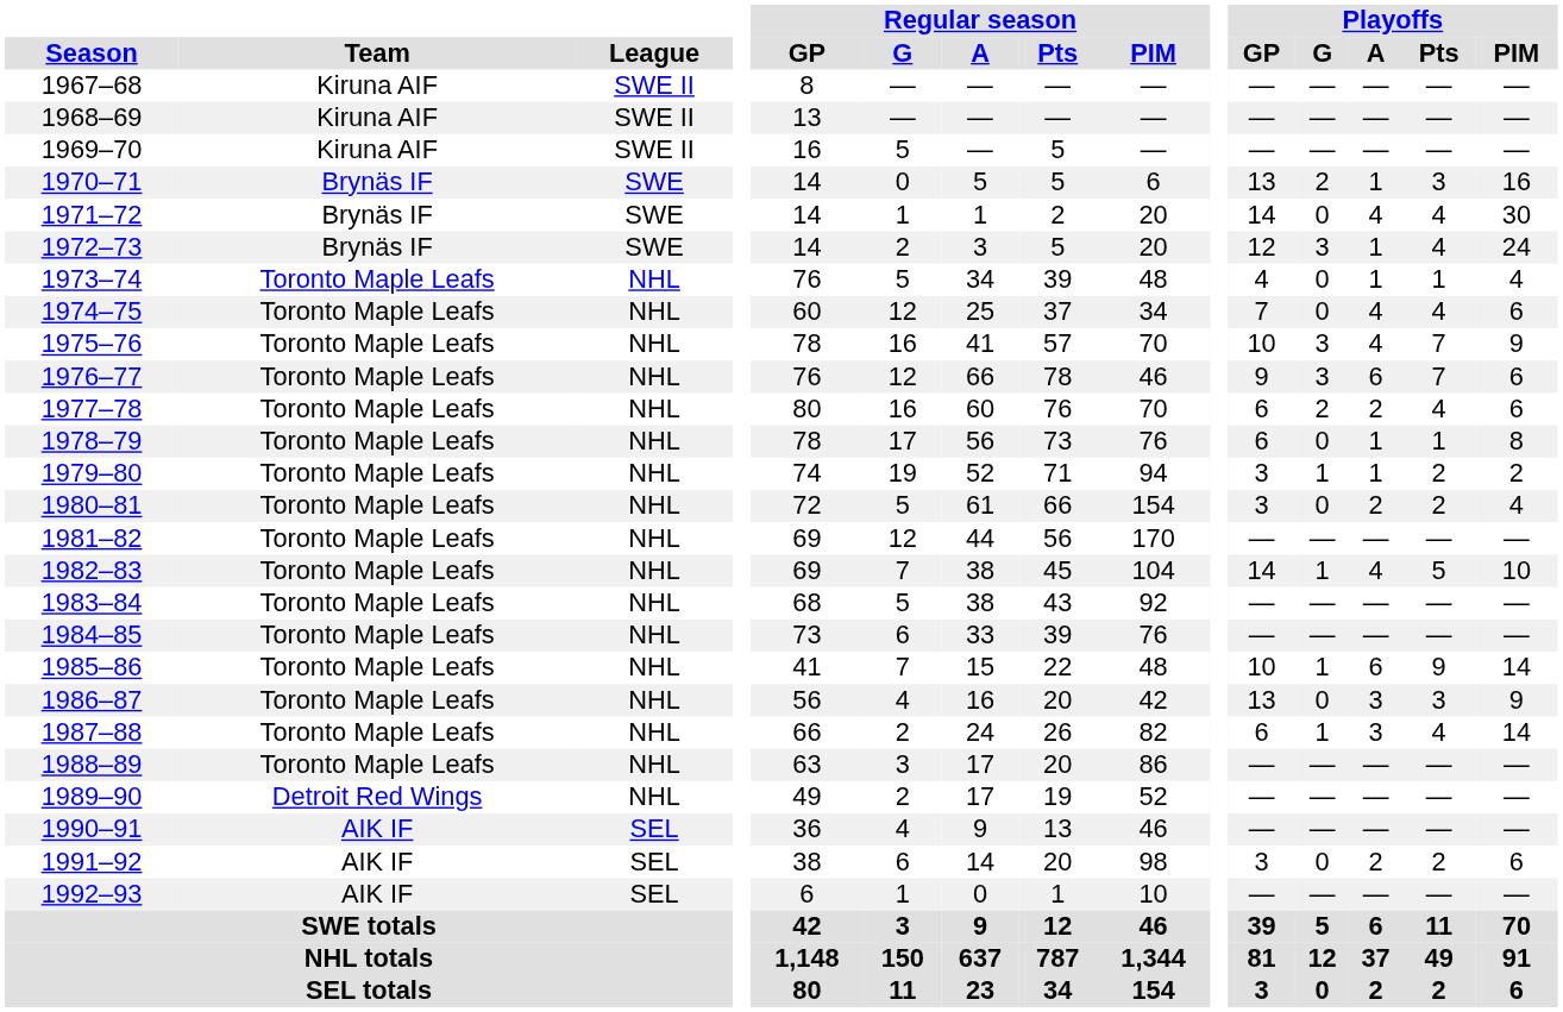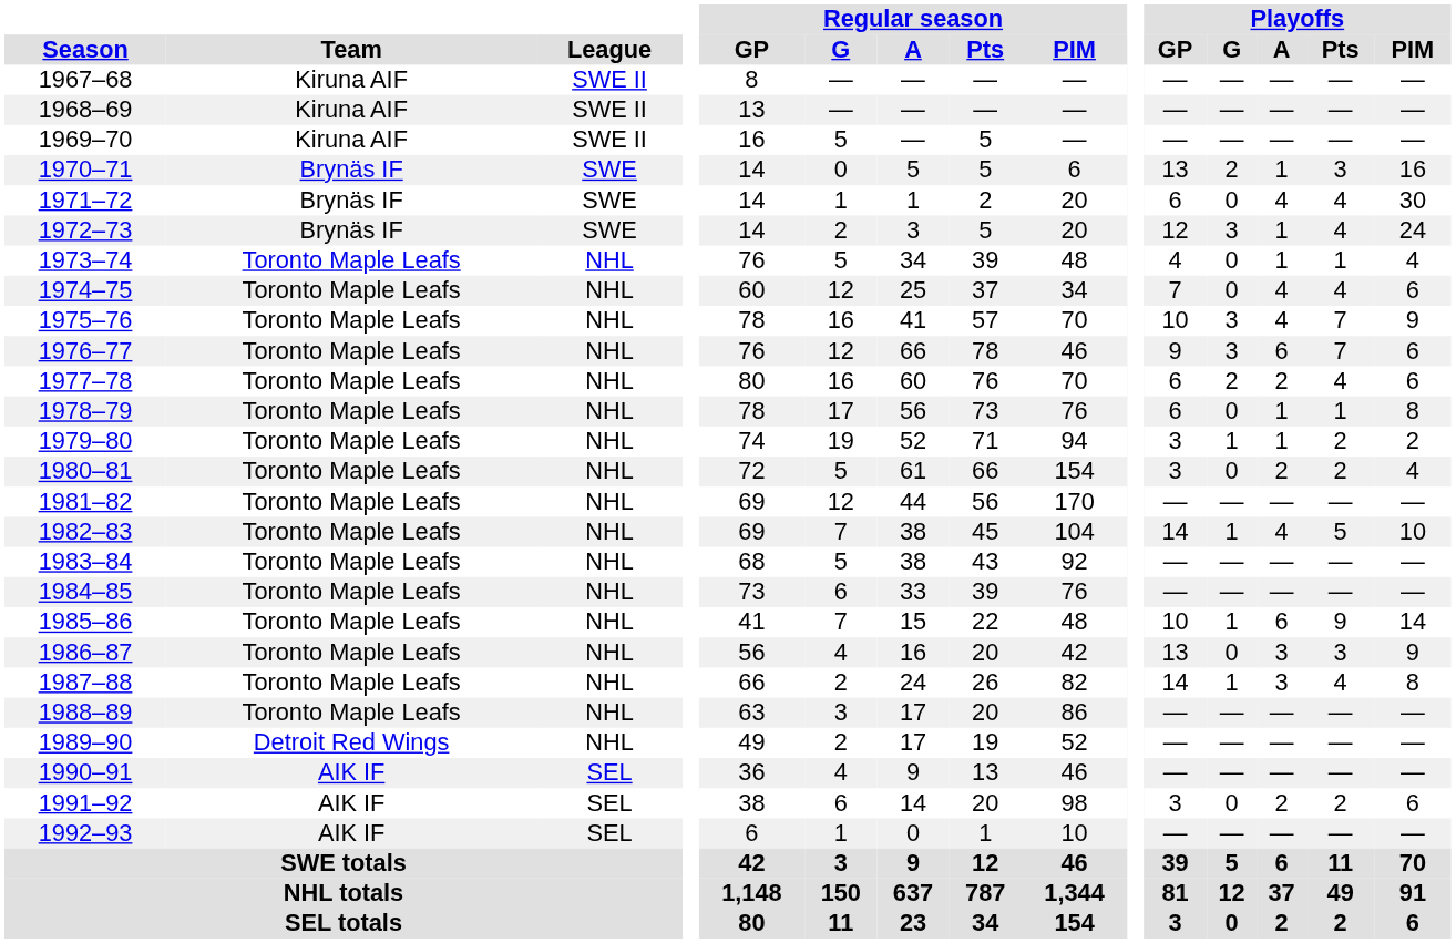 <table border="0" cellpadding="1" cellspacing="0" style="text-align:center; width:60em">
 <tr bgcolor="#e0e0e0">
 <th colspan="3" bgcolor="#ffffff"> </th>
 <th rowspan="99" bgcolor="#ffffff"> </th>
 <th colspan="5"><a href='#'>Regular season</a></th>
 <th rowspan="99" bgcolor="#ffffff"> </th>
 <th colspan="5"><a href='#'>Playoffs</a></th>
 </tr>
 <tr bgcolor="#e0e0e0">
 <th><a href='#'>Season</a></th>
 <th>Team</th>
 <th>League</th>
 <th>GP</th>
 <th><a href='#'>G</a></th>
 <th><a href='#'>A</a></th>
 <th><a href='#'>Pts</a></th>
 <th><a href='#'>PIM</a></th>
 <th>GP</th>
 <th>G</th>
 <th>A</th>
 <th>Pts</th>
 <th>PIM</th>
 </tr>
 <tr>
 <td>1967–68</td>
 <td>Kiruna AIF</td>
 <td><a href='#'>SWE II</a></td>
 <td>8</td>
 <td>—</td>
 <td>—</td>
 <td>—</td>
 <td>—</td>
 <td>—</td>
 <td>—</td>
 <td>—</td>
 <td>—</td>
 <td>—</td>
 </tr>
 <tr bgcolor="#f0f0f0">
 <td>1968–69</td>
 <td>Kiruna AIF</td>
 <td>SWE II</td>
 <td>13</td>
 <td>—</td>
 <td>—</td>
 <td>—</td>
 <td>—</td>
 <td>—</td>
 <td>—</td>
 <td>—</td>
 <td>—</td>
 <td>—</td>
 </tr>
 <tr>
 <td>1969–70</td>
 <td>Kiruna AIF</td>
 <td>SWE II</td>
 <td>16</td>
 <td>5</td>
 <td>—</td>
 <td>5</td>
 <td>—</td>
 <td>—</td>
 <td>—</td>
 <td>—</td>
 <td>—</td>
 <td>—</td>
 </tr>
 <tr bgcolor="#f0f0f0">
 <td><a href='#'>1970–71</a></td>
 <td><a href='#'>Brynäs IF</a></td>
 <td><a href='#'>SWE</a></td>
 <td>14</td>
 <td>0</td>
 <td>5</td>
 <td>5</td>
 <td>6</td>
 <td>13</td>
 <td>2</td>
 <td>1</td>
 <td>3</td>
 <td>16</td>
 </tr>
 <tr>
 <td><a href='#'>1971–72</a></td>
 <td>Brynäs IF</td>
 <td>SWE</td>
 <td>14</td>
 <td>1</td>
 <td>1</td>
 <td>2</td>
 <td>20</td>
-<td>14</td>
+<td>6</td>
 <td>0</td>
 <td>4</td>
 <td>4</td>
 <td>30</td>
 </tr>
 <tr bgcolor="#f0f0f0">
 <td><a href='#'>1972–73</a></td>
 <td>Brynäs IF</td>
 <td>SWE</td>
 <td>14</td>
 <td>2</td>
 <td>3</td>
 <td>5</td>
 <td>20</td>
 <td>12</td>
 <td>3</td>
 <td>1</td>
 <td>4</td>
 <td>24</td>
 </tr>
 <tr>
 <td><a href='#'>1973–74</a></td>
 <td><a href='#'>Toronto Maple Leafs</a></td>
 <td><a href='#'>NHL</a></td>
 <td>76</td>
 <td>5</td>
 <td>34</td>
 <td>39</td>
 <td>48</td>
 <td>4</td>
 <td>0</td>
 <td>1</td>
 <td>1</td>
 <td>4</td>
 </tr>
 <tr bgcolor="#f0f0f0">
 <td><a href='#'>1974–75</a></td>
 <td>Toronto Maple Leafs</td>
 <td>NHL</td>
 <td>60</td>
 <td>12</td>
 <td>25</td>
 <td>37</td>
 <td>34</td>
 <td>7</td>
 <td>0</td>
 <td>4</td>
 <td>4</td>
 <td>6</td>
 </tr>
 <tr>
 <td><a href='#'>1975–76</a></td>
 <td>Toronto Maple Leafs</td>
 <td>NHL</td>
 <td>78</td>
 <td>16</td>
 <td>41</td>
 <td>57</td>
 <td>70</td>
 <td>10</td>
 <td>3</td>
 <td>4</td>
 <td>7</td>
 <td>9</td>
 </tr>
 <tr bgcolor="#f0f0f0">
 <td><a href='#'>1976–77</a></td>
 <td>Toronto Maple Leafs</td>
 <td>NHL</td>
 <td>76</td>
 <td>12</td>
 <td>66</td>
 <td>78</td>
 <td>46</td>
 <td>9</td>
 <td>3</td>
 <td>6</td>
 <td>7</td>
 <td>6</td>
 </tr>
 <tr>
 <td><a href='#'>1977–78</a></td>
 <td>Toronto Maple Leafs</td>
 <td>NHL</td>
 <td>80</td>
 <td>16</td>
 <td>60</td>
 <td>76</td>
 <td>70</td>
 <td>6</td>
 <td>2</td>
 <td>2</td>
 <td>4</td>
 <td>6</td>
 </tr>
 <tr bgcolor="#f0f0f0">
 <td><a href='#'>1978–79</a></td>
 <td>Toronto Maple Leafs</td>
 <td>NHL</td>
 <td>78</td>
 <td>17</td>
 <td>56</td>
 <td>73</td>
 <td>76</td>
 <td>6</td>
 <td>0</td>
 <td>1</td>
 <td>1</td>
 <td>8</td>
 </tr>
 <tr>
 <td><a href='#'>1979–80</a></td>
 <td>Toronto Maple Leafs</td>
 <td>NHL</td>
 <td>74</td>
 <td>19</td>
 <td>52</td>
 <td>71</td>
 <td>94</td>
 <td>3</td>
 <td>1</td>
 <td>1</td>
 <td>2</td>
 <td>2</td>
 </tr>
 <tr bgcolor="#f0f0f0">
 <td><a href='#'>1980–81</a></td>
 <td>Toronto Maple Leafs</td>
 <td>NHL</td>
 <td>72</td>
 <td>5</td>
 <td>61</td>
 <td>66</td>
 <td>154</td>
 <td>3</td>
 <td>0</td>
 <td>2</td>
 <td>2</td>
 <td>4</td>
 </tr>
 <tr>
 <td><a href='#'>1981–82</a></td>
 <td>Toronto Maple Leafs</td>
 <td>NHL</td>
 <td>69</td>
 <td>12</td>
 <td>44</td>
 <td>56</td>
 <td>170</td>
 <td>—</td>
 <td>—</td>
 <td>—</td>
 <td>—</td>
 <td>—</td>
 </tr>
 <tr bgcolor="#f0f0f0">
 <td><a href='#'>1982–83</a></td>
 <td>Toronto Maple Leafs</td>
 <td>NHL</td>
 <td>69</td>
 <td>7</td>
 <td>38</td>
 <td>45</td>
 <td>104</td>
 <td>14</td>
 <td>1</td>
 <td>4</td>
 <td>5</td>
 <td>10</td>
 </tr>
 <tr>
 <td><a href='#'>1983–84</a></td>
 <td>Toronto Maple Leafs</td>
 <td>NHL</td>
 <td>68</td>
 <td>5</td>
 <td>38</td>
 <td>43</td>
 <td>92</td>
 <td>—</td>
 <td>—</td>
 <td>—</td>
 <td>—</td>
 <td>—</td>
 </tr>
 <tr bgcolor="#f0f0f0">
 <td><a href='#'>1984–85</a></td>
 <td>Toronto Maple Leafs</td>
 <td>NHL</td>
 <td>73</td>
 <td>6</td>
 <td>33</td>
 <td>39</td>
 <td>76</td>
 <td>—</td>
 <td>—</td>
 <td>—</td>
 <td>—</td>
 <td>—</td>
 </tr>
 <tr>
 <td><a href='#'>1985–86</a></td>
 <td>Toronto Maple Leafs</td>
 <td>NHL</td>
 <td>41</td>
 <td>7</td>
 <td>15</td>
 <td>22</td>
 <td>48</td>
 <td>10</td>
 <td>1</td>
 <td>6</td>
 <td>9</td>
 <td>14</td>
 </tr>
 <tr bgcolor="#f0f0f0">
 <td><a href='#'>1986–87</a></td>
 <td>Toronto Maple Leafs</td>
 <td>NHL</td>
 <td>56</td>
 <td>4</td>
 <td>16</td>
 <td>20</td>
 <td>42</td>
 <td>13</td>
 <td>0</td>
 <td>3</td>
 <td>3</td>
 <td>9</td>
 </tr>
 <tr>
 <td><a href='#'>1987–88</a></td>
 <td>Toronto Maple Leafs</td>
 <td>NHL</td>
 <td>66</td>
 <td>2</td>
 <td>24</td>
 <td>26</td>
 <td>82</td>
-<td>6</td>
+<td>14</td>
 <td>1</td>
 <td>3</td>
 <td>4</td>
-<td>14</td>
+<td>8</td>
 </tr>
 <tr bgcolor="#f0f0f0">
 <td><a href='#'>1988–89</a></td>
 <td>Toronto Maple Leafs</td>
 <td>NHL</td>
 <td>63</td>
 <td>3</td>
 <td>17</td>
 <td>20</td>
 <td>86</td>
 <td>—</td>
 <td>—</td>
 <td>—</td>
 <td>—</td>
 <td>—</td>
 </tr>
 <tr>
 <td><a href='#'>1989–90</a></td>
 <td><a href='#'>Detroit Red Wings</a></td>
 <td>NHL</td>
 <td>49</td>
 <td>2</td>
 <td>17</td>
 <td>19</td>
 <td>52</td>
 <td>—</td>
 <td>—</td>
 <td>—</td>
 <td>—</td>
 <td>—</td>
 </tr>
 <tr bgcolor="#f0f0f0">
 <td><a href='#'>1990–91</a></td>
 <td><a href='#'>AIK IF</a></td>
 <td><a href='#'>SEL</a></td>
 <td>36</td>
 <td>4</td>
 <td>9</td>
 <td>13</td>
 <td>46</td>
 <td>—</td>
 <td>—</td>
 <td>—</td>
 <td>—</td>
 <td>—</td>
 </tr>
 <tr>
 <td><a href='#'>1991–92</a></td>
 <td>AIK IF</td>
 <td>SEL</td>
 <td>38</td>
 <td>6</td>
 <td>14</td>
 <td>20</td>
 <td>98</td>
 <td>3</td>
 <td>0</td>
 <td>2</td>
 <td>2</td>
 <td>6</td>
 </tr>
 <tr bgcolor="#f0f0f0">
 <td><a href='#'>1992–93</a></td>
 <td>AIK IF</td>
 <td>SEL</td>
 <td>6</td>
 <td>1</td>
 <td>0</td>
 <td>1</td>
 <td>10</td>
 <td>—</td>
 <td>—</td>
 <td>—</td>
 <td>—</td>
 <td>—</td>
 </tr>
 <tr style="background:#e0e0e0;">
 <th colspan="3">SWE totals</th>
 <th>42</th>
 <th>3</th>
 <th>9</th>
 <th>12</th>
 <th>46</th>
 <th>39</th>
 <th>5</th>
 <th>6</th>
 <th>11</th>
 <th>70</th>
 </tr>
 <tr style="background:#e0e0e0;">
 <th colspan="3">NHL totals</th>
 <th>1,148</th>
 <th>150</th>
 <th>637</th>
 <th>787</th>
 <th>1,344</th>
 <th>81</th>
 <th>12</th>
 <th>37</th>
 <th>49</th>
 <th>91</th>
 </tr>
 <tr style="background:#e0e0e0;">
 <th colspan="3">SEL totals</th>
 <th>80</th>
 <th>11</th>
 <th>23</th>
 <th>34</th>
 <th>154</th>
 <th>3</th>
 <th>0</th>
 <th>2</th>
 <th>2</th>
 <th>6</th>
 </tr>
 </table>
